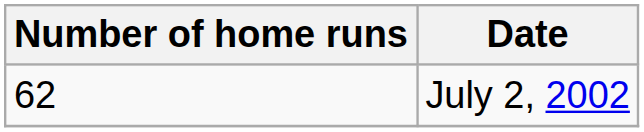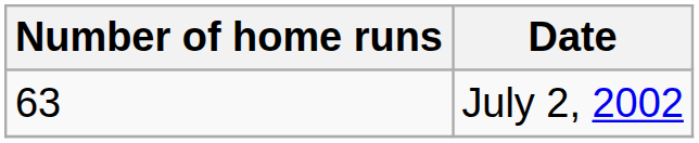 <table class="wikitable">
 <tr>
 <th>Number of home runs</th>
 <th>Date</th>
 </tr>
 <tr>
-<td>62</td>
+<td>63</td>
 <td>July 2, <a href='#'>2002</a></td>
 </tr>
 <tr>
 </tr>
 </table>
